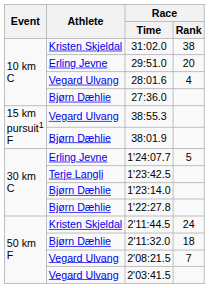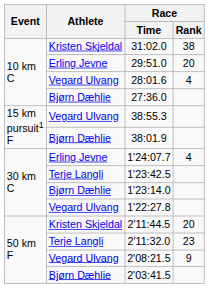 <table class="wikitable" border="1" style="font-size:90%">
 <tr>
 <th rowspan=2>Event</th>
 <th rowspan=2>Athlete</th>
 <th colspan=2>Race</th>
 </tr>
 <tr>
 <th>Time</th>
 <th>Rank</th>
 </tr>
 <tr>
 <td rowspan=4>10 km <br> C</td>
 <td><a href='#'>Kristen Skjeldal</a></td>
 <td align=center>31:02.0</td>
 <td align=center>38</td>
 </tr>
 <tr>
 <td><a href='#'>Erling Jevne</a></td>
 <td align=center>29:51.0</td>
 <td align=center>20</td>
 </tr>
 <tr>
 <td><a href='#'>Vegard Ulvang</a></td>
 <td align=center>28:01.6</td>
 <td align=center>4</td>
 </tr>
 <tr>
 <td><a href='#'>Bjørn Dæhlie</a></td>
 <td align=center>27:36.0</td>
 <td align=center></td>
 </tr>
 <tr>
 <td rowspan=2>15 km <br> pursuit<sup>1</sup> <br> F</td>
 <td><a href='#'>Vegard Ulvang</a></td>
 <td align=center>38:55.3</td>
 <td align=center></td>
 </tr>
 <tr>
 <td><a href='#'>Bjørn Dæhlie</a></td>
 <td align=center>38:01.9</td>
 <td align=center></td>
 </tr>
 <tr>
 <td rowspan=4>30 km <br> C</td>
 <td><a href='#'>Erling Jevne</a></td>
 <td align=center>1'24:07.7</td>
-<td align=center>5</td>
+<td align=center>4</td>
 </tr>
 <tr>
 <td><a href='#'>Terje Langli</a></td>
 <td align=center>1'23:42.5</td>
 <td align=center></td>
 </tr>
 <tr>
 <td><a href='#'>Bjørn Dæhlie</a></td>
 <td align=center>1'23:14.0</td>
 <td align=center></td>
 </tr>
 <tr>
-<td><a href='#'>Bjørn Dæhlie</a></td>
+<td><a href='#'>Vegard Ulvang</a></td>
 <td align=center>1'22:27.8</td>
 <td align=center></td>
 </tr>
 <tr>
 <td rowspan=4>50 km <br> F</td>
 <td><a href='#'>Kristen Skjeldal</a></td>
 <td align=center>2'11:44.5</td>
-<td align=center>24</td>
+<td align=center>20</td>
 </tr>
 <tr>
-<td><a href='#'>Bjørn Dæhlie</a></td>
+<td><a href='#'>Terje Langli</a></td>
 <td align=center>2'11:32.0</td>
-<td align=center>18</td>
+<td align=center>23</td>
 </tr>
 <tr>
 <td><a href='#'>Vegard Ulvang</a></td>
 <td align=center>2'08:21.5</td>
-<td align=center>7</td>
+<td align=center>9</td>
 </tr>
 <tr>
-<td><a href='#'>Vegard Ulvang</a></td>
+<td><a href='#'>Bjørn Dæhlie</a></td>
 <td align=center>2'03:41.5</td>
 <td align=center></td>
 </tr>
 </table>
